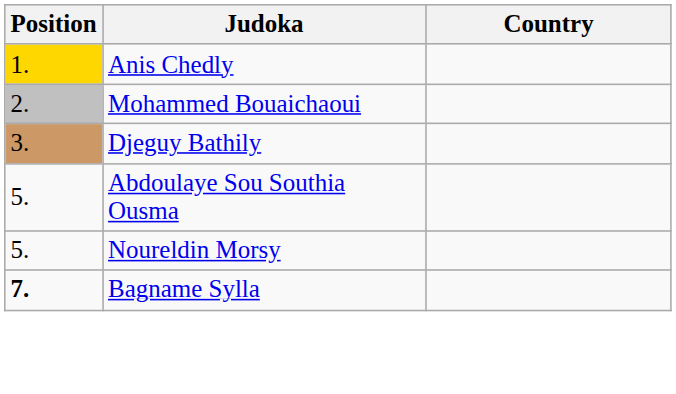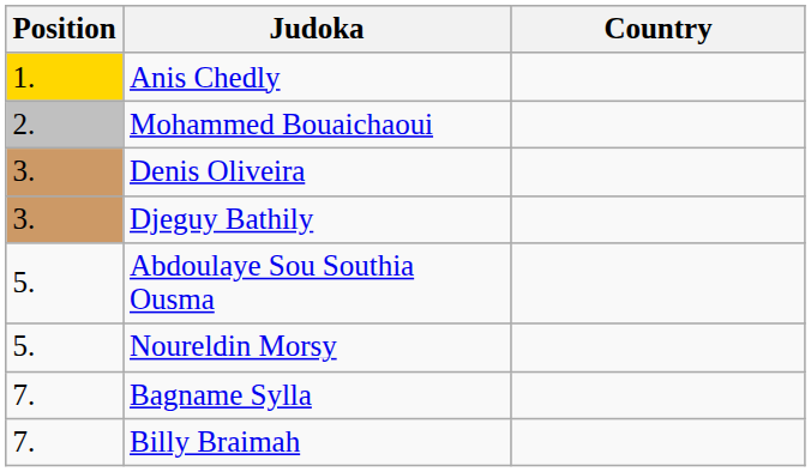 <table class=wikitable>
 <tr>
 <th width=10>Position</th>
 <th width=200>Judoka</th>
 <th width=150>Country</th>
 </tr>
 <tr>
 <td bgcolor=gold>1.</td>
 <td><a href='#'>Anis Chedly</a></td>
 <td></td>
 </tr>
 <tr>
 <td bgcolor="silver">2.</td>
 <td><a href='#'>Mohammed Bouaichaoui</a></td>
 <td></td>
 </tr>
 <tr>
 <td bgcolor="CC9966">3.</td>
+<td><a href='#'>Denis Oliveira</a></td>
+<td></td>
+</tr>
+<tr>
+<td bgcolor="CC9966">3.</td>
 <td><a href='#'>Djeguy Bathily</a></td>
 <td></td>
 </tr>
 <tr>
 <td>5.</td>
 <td><a href='#'>Abdoulaye Sou Southia Ousma</a></td>
 <td></td>
 </tr>
 <tr>
 <td>5.</td>
 <td><a href='#'>Noureldin Morsy</a></td>
 <td></td>
 </tr>
 <tr>
-<td><strong>7.</strong></td>
+<td>7.</td>
 <td><a href='#'>Bagname Sylla</a></td>
 <td></td>
 </tr>
+<tr>
+<td>7.</td>
+<td><a href='#'>Billy Braimah</a></td>
+<td></td>
+</tr>
 </table>
